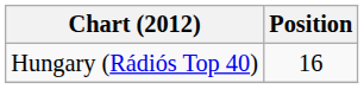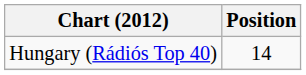 <table class="wikitable sortable">
 <tr>
 <th scope="col">Chart (2012)</th>
 <th scope="col">Position</th>
 </tr>
 <tr>
 <td>Hungary (<a href='#'>Rádiós Top 40</a>)</td>
-<td style="text-align:center;">16</td>
+<td style="text-align:center;">14</td>
 </tr>
 <tr>
 </tr>
 </table>
